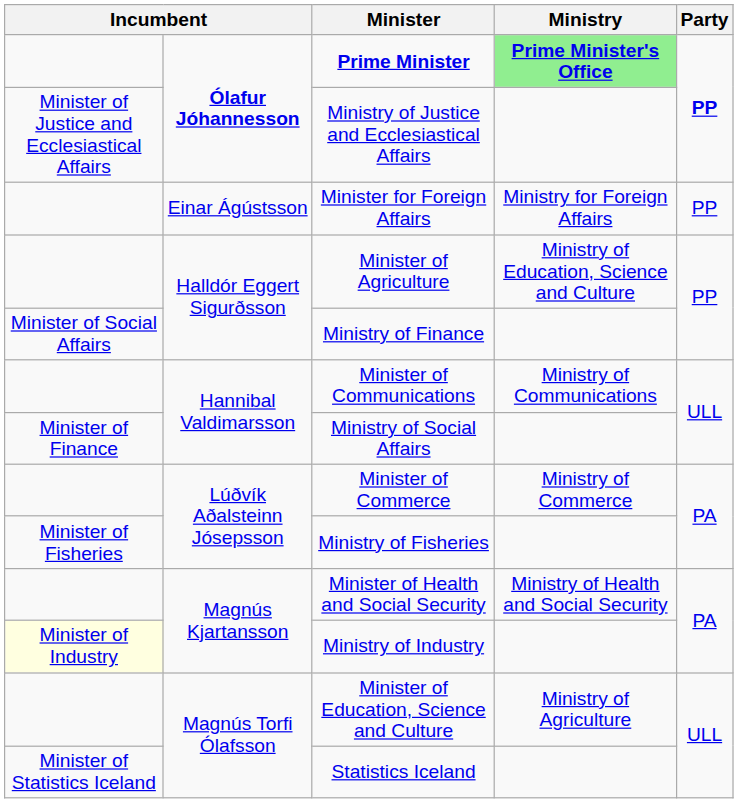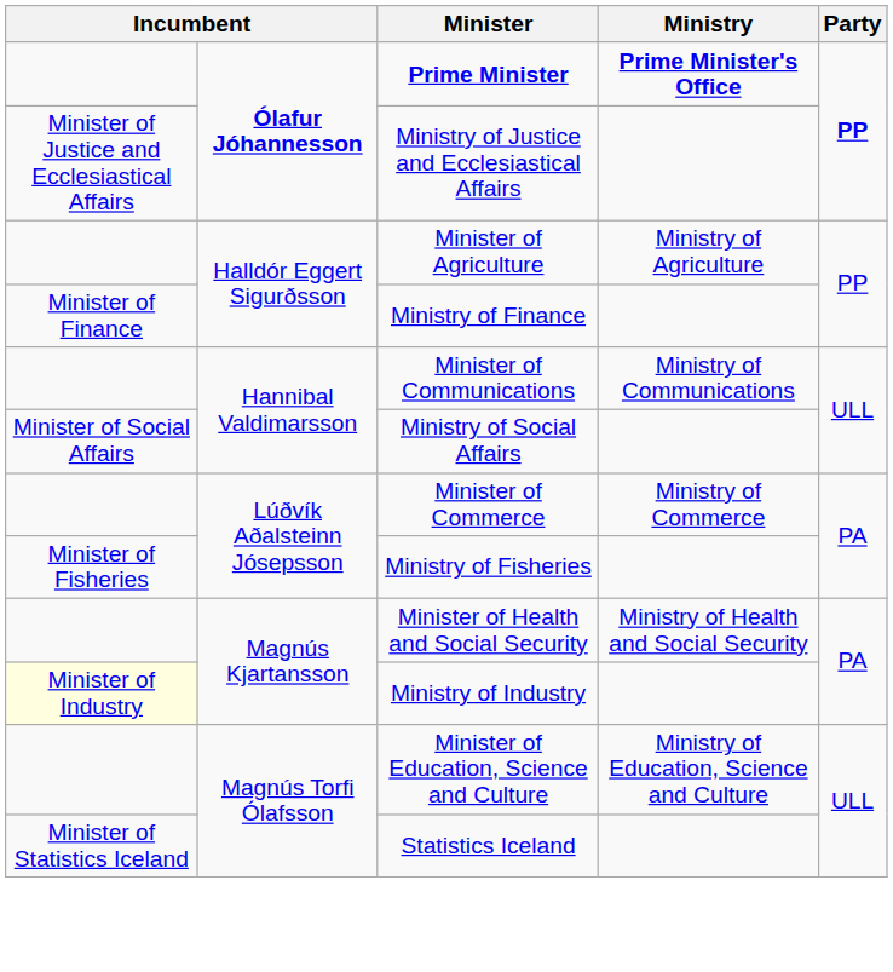 <table class="wikitable" style="text-align: center;">
 <tr>
 <th colspan=2>Incumbent</th>
 <th>Minister</th>
 <th>Ministry</th>
 <th>Party</th>
 </tr>
 <tr>
 <td></td>
 <td rowspan=2><strong><a href='#'>Ólafur Jóhannesson</a></strong></td>
 <td><strong><a href='#'>Prime Minister</a><br></strong></td>
-<td style="background: lightgreen;"><strong><a href='#'>Prime Minister's Office</a><br></strong></td>
+<td><strong><a href='#'>Prime Minister's Office</a><br></strong></td>
 <td rowspan=2><strong><a href='#'>PP</a></strong></td>
 </tr>
 <tr>
 <td><a href='#'>Minister of Justice and Ecclesiastical Affairs</a><br></td>
 <td><a href='#'>Ministry of Justice and Ecclesiastical Affairs</a><br></td>
 </tr>
 <tr>
 <td></td>
-<td><a href='#'>Einar Ágústsson</a></td>
-<td><a href='#'>Minister for Foreign Affairs</a><br></td>
-<td><a href='#'>Ministry for Foreign Affairs</a><br></td>
-<td><a href='#'>PP</a></td>
-</tr>
-<tr>
-<td></td>
 <td rowspan=2><a href='#'>Halldór Eggert Sigurðsson</a></td>
 <td><a href='#'>Minister of Agriculture</a><br></td>
-<td><a href='#'>Ministry of Education, Science and Culture</a><br></td>
+<td><a href='#'>Ministry of Agriculture</a><br></td>
 <td rowspan=2><a href='#'>PP</a></td>
 </tr>
 <tr>
-<td><a href='#'>Minister of Social Affairs</a><br></td>
+<td><a href='#'>Minister of Finance</a><br></td>
 <td><a href='#'>Ministry of Finance</a><br></td>
 </tr>
 <tr>
 <td></td>
 <td rowspan=2><a href='#'>Hannibal Valdimarsson</a></td>
 <td><a href='#'>Minister of Communications</a><br></td>
 <td><a href='#'>Ministry of Communications</a><br></td>
 <td rowspan=2><a href='#'>ULL</a></td>
 </tr>
 <tr>
-<td><a href='#'>Minister of Finance</a><br></td>
+<td><a href='#'>Minister of Social Affairs</a><br></td>
 <td><a href='#'>Ministry of Social Affairs</a><br></td>
 </tr>
 <tr>
 <td></td>
 <td rowspan=2><a href='#'>Lúðvík Aðalsteinn Jósepsson</a></td>
 <td><a href='#'>Minister of Commerce</a><br></td>
 <td><a href='#'>Ministry of Commerce</a><br></td>
 <td rowspan=2><a href='#'>PA</a></td>
 </tr>
 <tr>
 <td><a href='#'>Minister of Fisheries</a><br></td>
 <td><a href='#'>Ministry of Fisheries</a><br></td>
 </tr>
 <tr>
 <td></td>
 <td rowspan=2><a href='#'>Magnús Kjartansson</a></td>
 <td><a href='#'>Minister of Health and Social Security</a><br></td>
 <td><a href='#'>Ministry of Health and Social Security</a><br></td>
 <td rowspan=2><a href='#'>PA</a></td>
 </tr>
 <tr>
 <td style="background: lightyellow;"><a href='#'>Minister of Industry</a><br></td>
 <td><a href='#'>Ministry of Industry</a><br></td>
 </tr>
 <tr>
 <td></td>
 <td rowspan=2><a href='#'>Magnús Torfi Ólafsson</a></td>
 <td><a href='#'>Minister of Education, Science and Culture</a><br></td>
-<td><a href='#'>Ministry of Agriculture</a><br></td>
+<td><a href='#'>Ministry of Education, Science and Culture</a><br></td>
 <td rowspan=2><a href='#'>ULL</a></td>
 </tr>
 <tr>
 <td><a href='#'>Minister of Statistics Iceland</a><br></td>
 <td><a href='#'>Statistics Iceland</a><br></td>
 </tr>
 </table>
